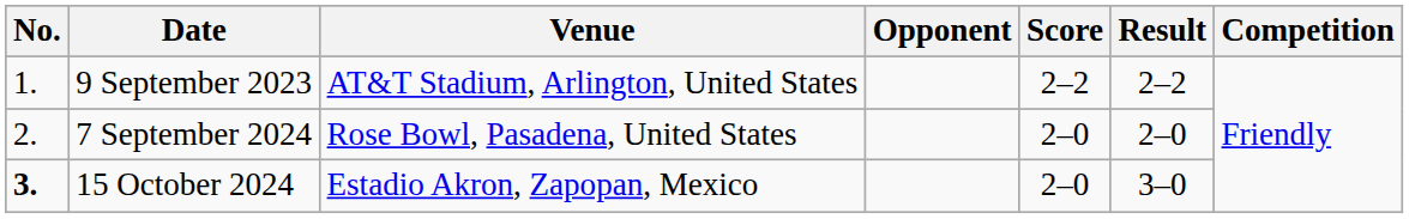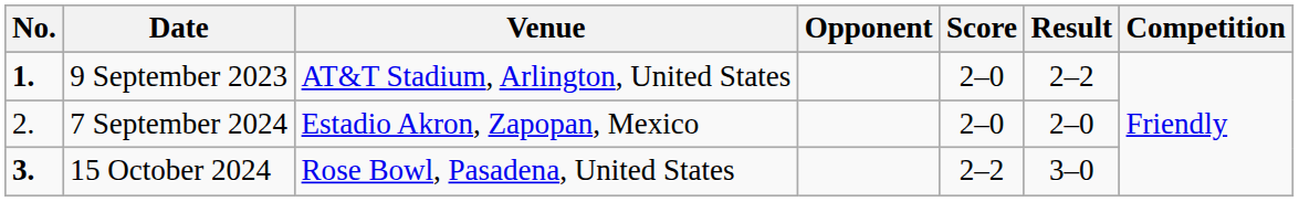 <table class="wikitable plainrowheaders sortable">
 <tr>
 <th>No.</th>
 <th>Date</th>
 <th>Venue</th>
 <th>Opponent</th>
 <th>Score</th>
 <th>Result</th>
 <th>Competition</th>
 </tr>
 <tr>
-<td>1.</td>
+<td><strong>1.</strong></td>
 <td>9 September 2023</td>
 <td><a href='#'>AT&T Stadium</a>, <a href='#'>Arlington</a>, United States</td>
 <td></td>
-<td align=center>2–2</td>
+<td align=center>2–0</td>
 <td align=center>2–2</td>
 <td rowspan=3><a href='#'>Friendly</a></td>
 </tr>
 <tr>
 <td>2.</td>
 <td>7 September 2024</td>
-<td><a href='#'>Rose Bowl</a>, <a href='#'>Pasadena</a>, United States</td>
+<td><a href='#'>Estadio Akron</a>, <a href='#'>Zapopan</a>, Mexico</td>
 <td></td>
 <td align=center>2–0</td>
 <td align="center">2–0</td>
 </tr>
 <tr>
 <td><strong>3.</strong></td>
 <td>15 October 2024</td>
-<td><a href='#'>Estadio Akron</a>, <a href='#'>Zapopan</a>, Mexico</td>
+<td><a href='#'>Rose Bowl</a>, <a href='#'>Pasadena</a>, United States</td>
 <td></td>
-<td align=center>2–0</td>
+<td align=center>2–2</td>
 <td align=center>3–0</td>
 </tr>
 </table>
